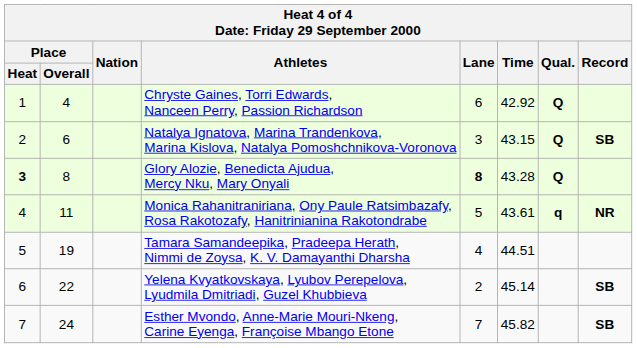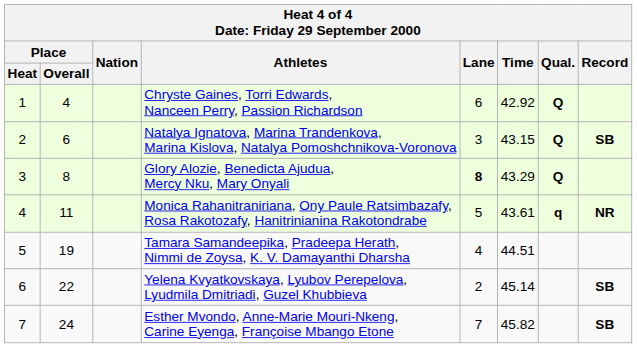 <table class="wikitable sortable">
 <tr>
 <th colspan=9>Heat 4 of 4 <br> Date: Friday 29 September 2000</th>
 </tr>
 <tr>
 <th colspan=2>Place</th>
 <th rowspan=2>Nation</th>
 <th rowspan=2>Athletes</th>
 <th rowspan=2>Lane</th>
 <th rowspan=2>Time</th>
 <th rowspan=2>Qual.</th>
 <th rowspan=2>Record</th>
 </tr>
 <tr>
 <th>Heat</th>
 <th>Overall</th>
 </tr>
 <tr bgcolor = "eeffdd">
 <td align=center>1</td>
 <td align=center>4</td>
 <td align=left></td>
 <td align=left><a href='#'>Chryste Gaines</a>, <a href='#'>Torri Edwards</a>,<br><a href='#'>Nanceen Perry</a>, <a href='#'>Passion Richardson</a></td>
 <td align=center>6</td>
 <td align=center>42.92</td>
 <td align=center><strong>Q</strong></td>
 <td align=center></td>
 </tr>
 <tr bgcolor = "eeffdd">
 <td align=center>2</td>
 <td align=center>6</td>
 <td align=left></td>
 <td align=left><a href='#'>Natalya Ignatova</a>, <a href='#'>Marina Trandenkova</a>,<br><a href='#'>Marina Kislova</a>, <a href='#'>Natalya Pomoshchnikova-Voronova</a></td>
 <td align=center>3</td>
 <td align=center>43.15</td>
 <td align=center><strong>Q</strong></td>
 <td align=center><strong>SB</strong></td>
 </tr>
 <tr bgcolor = "eeffdd">
-<td align=center><strong>3</strong></td>
+<td align=center>3</td>
 <td align=center>8</td>
 <td align=left></td>
 <td align=left><a href='#'>Glory Alozie</a>, <a href='#'>Benedicta Ajudua</a>,<br><a href='#'>Mercy Nku</a>, <a href='#'>Mary Onyali</a></td>
 <td align=center><strong>8</strong></td>
-<td align=center>43.28</td>
+<td align=center>43.29</td>
 <td align=center><strong>Q</strong></td>
 <td align=center></td>
 </tr>
 <tr bgcolor = "eeffdd">
 <td align=center>4</td>
 <td align=center>11</td>
 <td align=left></td>
 <td align=left><a href='#'>Monica Rahanitraniriana</a>, <a href='#'>Ony Paule Ratsimbazafy</a>,<br><a href='#'>Rosa Rakotozafy</a>, <a href='#'>Hanitrinianina Rakotondrabe</a></td>
 <td align=center>5</td>
 <td align=center>43.61</td>
 <td align=center><strong>q</strong></td>
 <td align=center><strong>NR</strong></td>
 </tr>
 <tr>
 <td align=center>5</td>
 <td align=center>19</td>
 <td align=left></td>
 <td align=left><a href='#'>Tamara Samandeepika</a>, <a href='#'>Pradeepa Herath</a>,<br><a href='#'>Nimmi de Zoysa</a>, <a href='#'>K. V. Damayanthi Dharsha</a></td>
 <td align=center>4</td>
 <td align=center>44.51</td>
 <td align=center></td>
 <td align=center></td>
 </tr>
 <tr>
 <td align=center>6</td>
 <td align=center>22</td>
 <td align=left></td>
 <td align=left><a href='#'>Yelena Kvyatkovskaya</a>, <a href='#'>Lyubov Perepelova</a>,<br><a href='#'>Lyudmila Dmitriadi</a>, <a href='#'>Guzel Khubbieva</a></td>
 <td align=center>2</td>
 <td align=center>45.14</td>
 <td align=center></td>
 <td align=center><strong>SB</strong></td>
 </tr>
 <tr>
 <td align=center>7</td>
 <td align=center>24</td>
 <td align=left></td>
 <td align=left><a href='#'>Esther Mvondo</a>, <a href='#'>Anne-Marie Mouri-Nkeng</a>,<br><a href='#'>Carine Eyenga</a>, <a href='#'>Françoise Mbango Etone</a></td>
 <td align=center>7</td>
 <td align=center>45.82</td>
 <td align=center></td>
 <td align=center><strong>SB</strong></td>
 </tr>
 </table>
